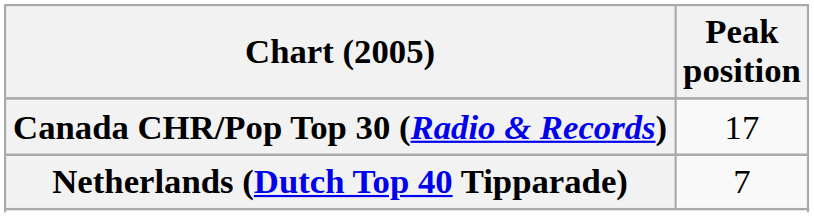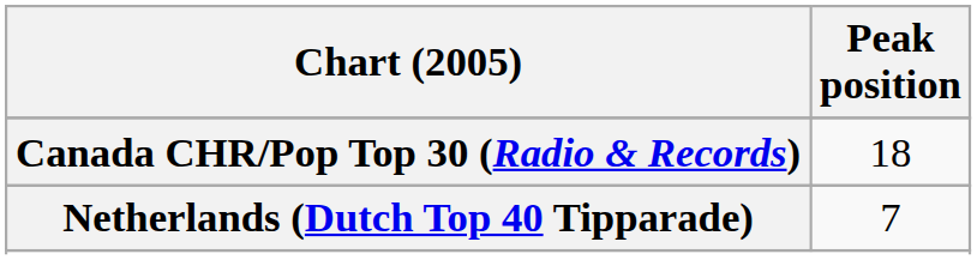 <table class="wikitable sortable plainrowheaders" style="text-align:center">
 <tr>
 <th scope="col">Chart (2005)</th>
 <th scope="col">Peak<br>position</th>
 </tr>
 <tr>
 </tr>
 <tr>
 </tr>
 <tr>
 </tr>
 <tr>
 </tr>
 <tr>
 <th scope="row">Canada CHR/Pop Top 30 (<em><a href='#'>Radio & Records</a></em>)</th>
-<td>17</td>
+<td>18</td>
 </tr>
 <tr>
 </tr>
 <tr>
 </tr>
 <tr>
 <th scope="row">Netherlands (<a href='#'>Dutch Top 40</a> Tipparade)</th>
 <td>7</td>
 </tr>
 <tr>
 </tr>
 <tr>
 </tr>
 <tr>
 </tr>
 <tr>
 </tr>
 <tr>
 </tr>
 </table>
